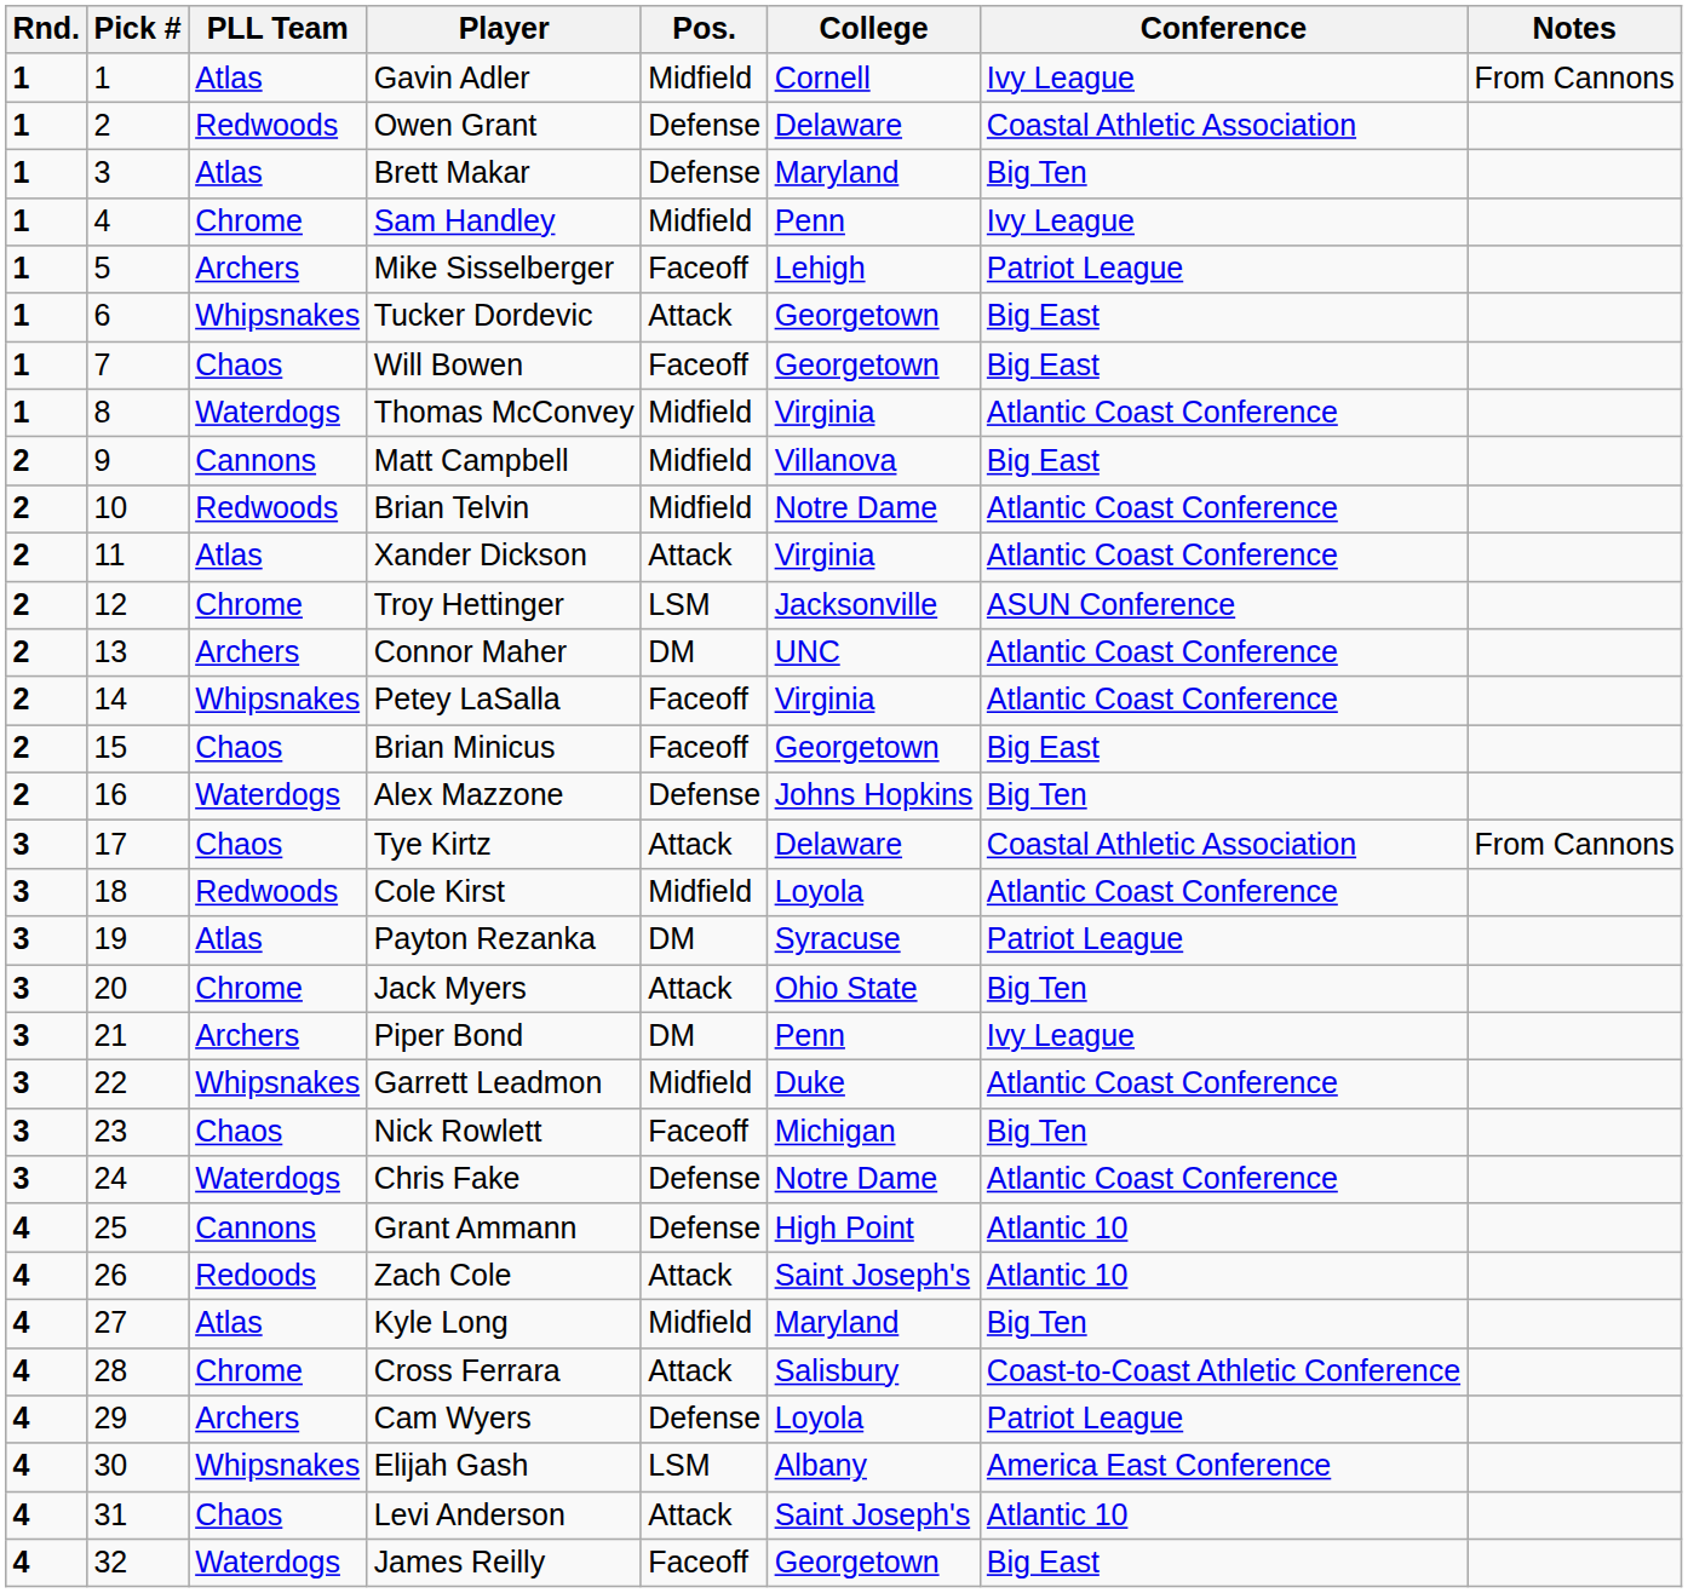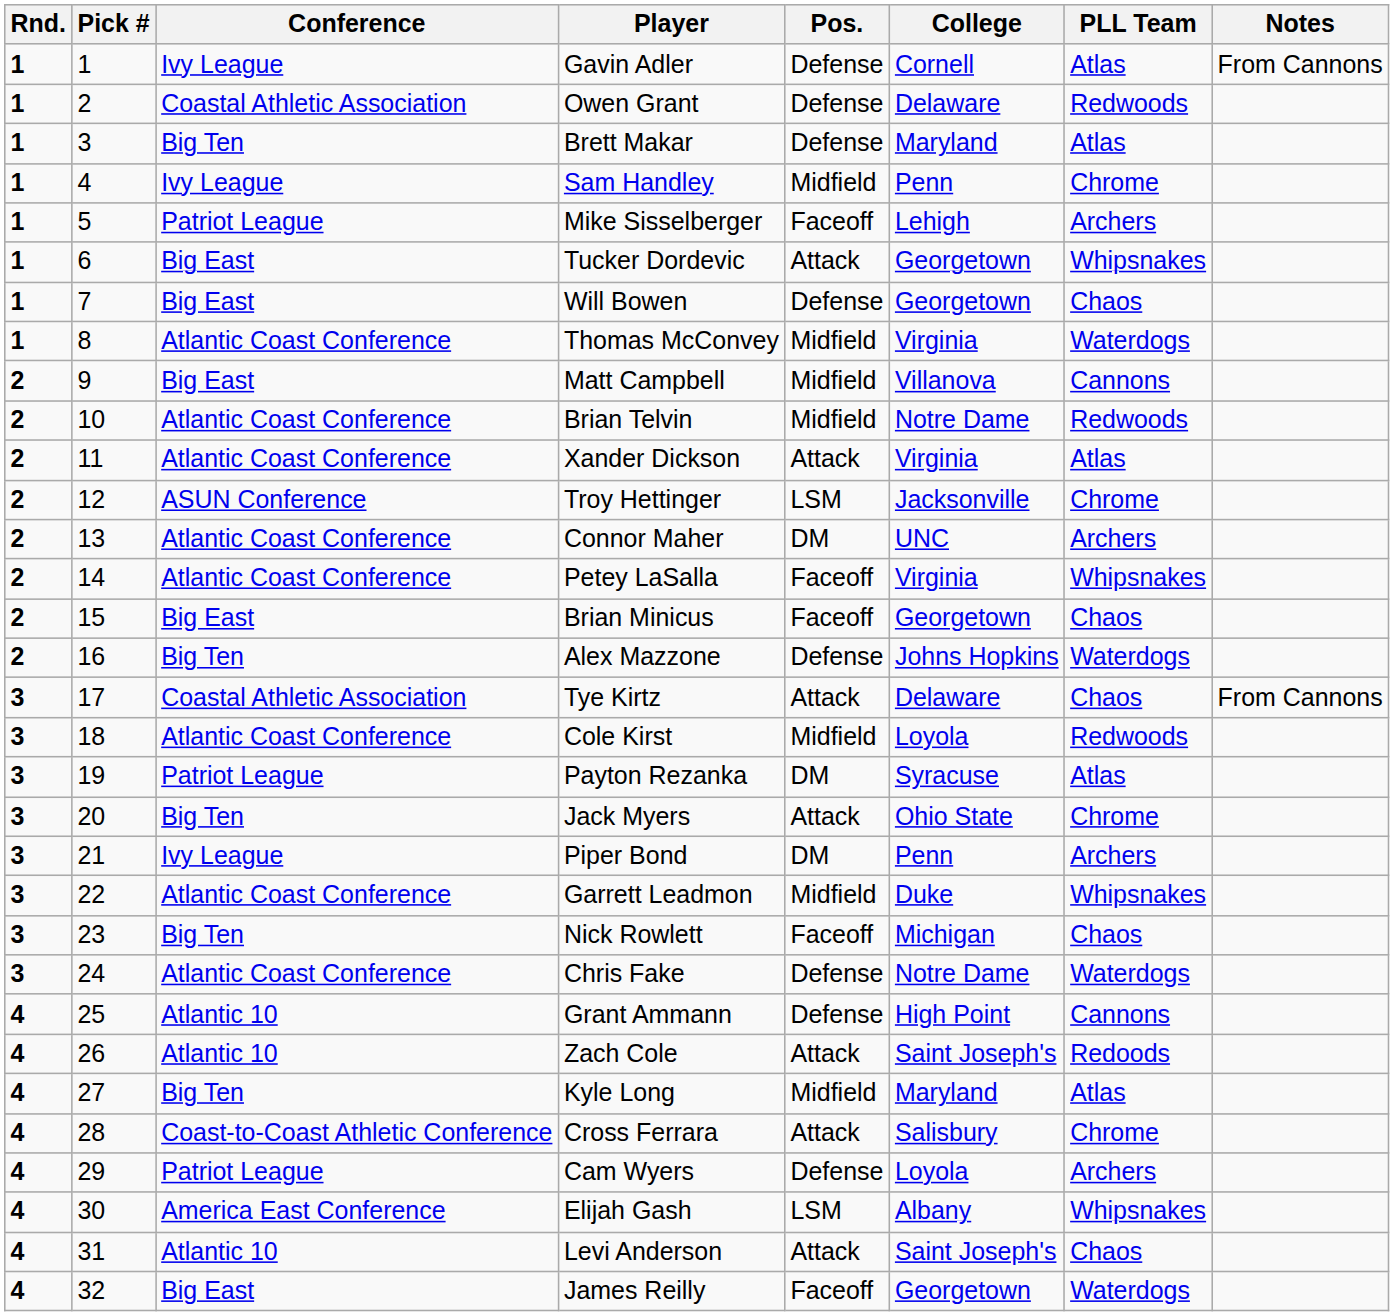 <table class="wikitable">
 <tr>
 <th>Rnd.</th>
 <th>Pick #</th>
-<th>PLL Team</th>
+<th>Conference</th>
 <th>Player</th>
 <th>Pos.</th>
 <th>College</th>
-<th>Conference</th>
+<th>PLL Team</th>
 <th>Notes</th>
 </tr>
 <tr>
 <td><strong>1</strong></td>
 <td>1</td>
+<td><a href='#'>Ivy League</a></td>
+<td>Gavin Adler</td>
+<td>Defense</td>
+<td><a href='#'>Cornell</a></td>
 <td><a href='#'>Atlas</a></td>
-<td>Gavin Adler</td>
-<td>Midfield</td>
-<td><a href='#'>Cornell</a></td>
-<td><a href='#'>Ivy League</a></td>
 <td>From Cannons</td>
 </tr>
 <tr>
 <td><strong>1</strong></td>
 <td>2</td>
-<td><a href='#'>Redwoods</a></td>
+<td><a href='#'>Coastal Athletic Association</a></td>
 <td>Owen Grant</td>
 <td>Defense</td>
 <td><a href='#'>Delaware</a></td>
-<td><a href='#'>Coastal Athletic Association</a></td>
+<td><a href='#'>Redwoods</a></td>
 <td></td>
 </tr>
 <tr>
 <td><strong>1</strong></td>
 <td>3</td>
-<td><a href='#'>Atlas</a></td>
+<td><a href='#'>Big Ten</a></td>
 <td>Brett Makar</td>
 <td>Defense</td>
 <td><a href='#'>Maryland</a></td>
-<td><a href='#'>Big Ten</a></td>
+<td><a href='#'>Atlas</a></td>
 <td></td>
 </tr>
 <tr>
 <td><strong>1</strong></td>
 <td>4</td>
-<td><a href='#'>Chrome</a></td>
+<td><a href='#'>Ivy League</a></td>
 <td><a href='#'>Sam Handley</a></td>
 <td>Midfield</td>
 <td><a href='#'>Penn</a></td>
-<td><a href='#'>Ivy League</a></td>
+<td><a href='#'>Chrome</a></td>
 <td></td>
 </tr>
 <tr>
 <td><strong>1</strong></td>
 <td>5</td>
-<td><a href='#'>Archers</a></td>
+<td><a href='#'>Patriot League</a></td>
 <td>Mike Sisselberger</td>
 <td>Faceoff</td>
 <td><a href='#'>Lehigh</a></td>
-<td><a href='#'>Patriot League</a></td>
+<td><a href='#'>Archers</a></td>
 <td></td>
 </tr>
 <tr>
 <td><strong>1</strong></td>
 <td>6</td>
-<td><a href='#'>Whipsnakes</a></td>
+<td><a href='#'>Big East</a></td>
 <td>Tucker Dordevic</td>
 <td>Attack</td>
 <td><a href='#'>Georgetown</a></td>
-<td><a href='#'>Big East</a></td>
+<td><a href='#'>Whipsnakes</a></td>
 <td></td>
 </tr>
 <tr>
 <td><strong>1</strong></td>
 <td>7</td>
+<td><a href='#'>Big East</a></td>
+<td>Will Bowen</td>
+<td>Defense</td>
+<td><a href='#'>Georgetown</a></td>
 <td><a href='#'>Chaos</a></td>
-<td>Will Bowen</td>
-<td>Faceoff</td>
-<td><a href='#'>Georgetown</a></td>
-<td><a href='#'>Big East</a></td>
 <td></td>
 </tr>
 <tr>
 <td><strong>1</strong></td>
 <td>8</td>
-<td><a href='#'>Waterdogs</a></td>
+<td><a href='#'>Atlantic Coast Conference</a></td>
 <td>Thomas McConvey</td>
 <td>Midfield</td>
 <td><a href='#'>Virginia</a></td>
-<td><a href='#'>Atlantic Coast Conference</a></td>
+<td><a href='#'>Waterdogs</a></td>
 <td></td>
 </tr>
 <tr>
 <td><strong>2</strong></td>
 <td>9</td>
-<td><a href='#'>Cannons</a></td>
+<td><a href='#'>Big East</a></td>
 <td>Matt Campbell</td>
 <td>Midfield</td>
 <td><a href='#'>Villanova</a></td>
-<td><a href='#'>Big East</a></td>
+<td><a href='#'>Cannons</a></td>
 <td></td>
 </tr>
 <tr>
 <td><strong>2</strong></td>
 <td>10</td>
-<td><a href='#'>Redwoods</a></td>
+<td><a href='#'>Atlantic Coast Conference</a></td>
 <td>Brian Telvin</td>
 <td>Midfield</td>
 <td><a href='#'>Notre Dame</a></td>
-<td><a href='#'>Atlantic Coast Conference</a></td>
+<td><a href='#'>Redwoods</a></td>
 <td></td>
 </tr>
 <tr>
 <td><strong>2</strong></td>
 <td>11</td>
-<td><a href='#'>Atlas</a></td>
+<td><a href='#'>Atlantic Coast Conference</a></td>
 <td>Xander Dickson</td>
 <td>Attack</td>
 <td><a href='#'>Virginia</a></td>
-<td><a href='#'>Atlantic Coast Conference</a></td>
+<td><a href='#'>Atlas</a></td>
 <td></td>
 </tr>
 <tr>
 <td><strong>2</strong></td>
 <td>12</td>
-<td><a href='#'>Chrome</a></td>
+<td><a href='#'>ASUN Conference</a></td>
 <td>Troy Hettinger</td>
 <td>LSM</td>
 <td><a href='#'>Jacksonville</a></td>
-<td><a href='#'>ASUN Conference</a></td>
+<td><a href='#'>Chrome</a></td>
 <td></td>
 </tr>
 <tr>
 <td><strong>2</strong></td>
 <td>13</td>
-<td><a href='#'>Archers</a></td>
+<td><a href='#'>Atlantic Coast Conference</a></td>
 <td>Connor Maher</td>
 <td>DM</td>
 <td><a href='#'>UNC</a></td>
-<td><a href='#'>Atlantic Coast Conference</a></td>
+<td><a href='#'>Archers</a></td>
 <td></td>
 </tr>
 <tr>
 <td><strong>2</strong></td>
 <td>14</td>
-<td><a href='#'>Whipsnakes</a></td>
+<td><a href='#'>Atlantic Coast Conference</a></td>
 <td>Petey LaSalla</td>
 <td>Faceoff</td>
 <td><a href='#'>Virginia</a></td>
-<td><a href='#'>Atlantic Coast Conference</a></td>
+<td><a href='#'>Whipsnakes</a></td>
 <td></td>
 </tr>
 <tr>
 <td><strong>2</strong></td>
 <td>15</td>
-<td><a href='#'>Chaos</a></td>
+<td><a href='#'>Big East</a></td>
 <td>Brian Minicus</td>
 <td>Faceoff</td>
 <td><a href='#'>Georgetown</a></td>
-<td><a href='#'>Big East</a></td>
+<td><a href='#'>Chaos</a></td>
 <td></td>
 </tr>
 <tr>
 <td><strong>2</strong></td>
 <td>16</td>
-<td><a href='#'>Waterdogs</a></td>
+<td><a href='#'>Big Ten</a></td>
 <td>Alex Mazzone</td>
 <td>Defense</td>
 <td><a href='#'>Johns Hopkins</a></td>
-<td><a href='#'>Big Ten</a></td>
+<td><a href='#'>Waterdogs</a></td>
 <td></td>
 </tr>
 <tr>
 <td><strong>3</strong></td>
 <td>17</td>
-<td><a href='#'>Chaos</a></td>
+<td><a href='#'>Coastal Athletic Association</a></td>
 <td>Tye Kirtz</td>
 <td>Attack</td>
 <td><a href='#'>Delaware</a></td>
-<td><a href='#'>Coastal Athletic Association</a></td>
+<td><a href='#'>Chaos</a></td>
 <td>From Cannons</td>
 </tr>
 <tr>
 <td><strong>3</strong></td>
 <td>18</td>
-<td><a href='#'>Redwoods</a></td>
+<td><a href='#'>Atlantic Coast Conference</a></td>
 <td>Cole Kirst</td>
 <td>Midfield</td>
 <td><a href='#'>Loyola</a></td>
-<td><a href='#'>Atlantic Coast Conference</a></td>
+<td><a href='#'>Redwoods</a></td>
 <td></td>
 </tr>
 <tr>
 <td><strong>3</strong></td>
 <td>19</td>
-<td><a href='#'>Atlas</a></td>
+<td><a href='#'>Patriot League</a></td>
 <td>Payton Rezanka</td>
 <td>DM</td>
 <td><a href='#'>Syracuse</a></td>
-<td><a href='#'>Patriot League</a></td>
+<td><a href='#'>Atlas</a></td>
 <td></td>
 </tr>
 <tr>
 <td><strong>3</strong></td>
 <td>20</td>
-<td><a href='#'>Chrome</a></td>
+<td><a href='#'>Big Ten</a></td>
 <td>Jack Myers</td>
 <td>Attack</td>
 <td><a href='#'>Ohio State</a></td>
-<td><a href='#'>Big Ten</a></td>
+<td><a href='#'>Chrome</a></td>
 <td></td>
 </tr>
 <tr>
 <td><strong>3</strong></td>
 <td>21</td>
-<td><a href='#'>Archers</a></td>
+<td><a href='#'>Ivy League</a></td>
 <td>Piper Bond</td>
 <td>DM</td>
 <td><a href='#'>Penn</a></td>
-<td><a href='#'>Ivy League</a></td>
+<td><a href='#'>Archers</a></td>
 <td></td>
 </tr>
 <tr>
 <td><strong>3</strong></td>
 <td>22</td>
-<td><a href='#'>Whipsnakes</a></td>
+<td><a href='#'>Atlantic Coast Conference</a></td>
 <td>Garrett Leadmon</td>
 <td>Midfield</td>
 <td><a href='#'>Duke</a></td>
-<td><a href='#'>Atlantic Coast Conference</a></td>
+<td><a href='#'>Whipsnakes</a></td>
 <td></td>
 </tr>
 <tr>
 <td><strong>3</strong></td>
 <td>23</td>
-<td><a href='#'>Chaos</a></td>
+<td><a href='#'>Big Ten</a></td>
 <td>Nick Rowlett</td>
 <td>Faceoff</td>
 <td><a href='#'>Michigan</a></td>
-<td><a href='#'>Big Ten</a></td>
+<td><a href='#'>Chaos</a></td>
 <td></td>
 </tr>
 <tr>
 <td><strong>3</strong></td>
 <td>24</td>
-<td><a href='#'>Waterdogs</a></td>
+<td><a href='#'>Atlantic Coast Conference</a></td>
 <td>Chris Fake</td>
 <td>Defense</td>
 <td><a href='#'>Notre Dame</a></td>
-<td><a href='#'>Atlantic Coast Conference</a></td>
+<td><a href='#'>Waterdogs</a></td>
 <td></td>
 </tr>
 <tr>
 <td><strong>4</strong></td>
 <td>25</td>
-<td><a href='#'>Cannons</a></td>
+<td><a href='#'>Atlantic 10</a></td>
 <td>Grant Ammann</td>
 <td>Defense</td>
 <td><a href='#'>High Point</a></td>
-<td><a href='#'>Atlantic 10</a></td>
+<td><a href='#'>Cannons</a></td>
 <td></td>
 </tr>
 <tr>
 <td><strong>4</strong></td>
 <td>26</td>
-<td><a href='#'>Redoods</a></td>
+<td><a href='#'>Atlantic 10</a></td>
 <td>Zach Cole</td>
 <td>Attack</td>
 <td><a href='#'>Saint Joseph's</a></td>
-<td><a href='#'>Atlantic 10</a></td>
+<td><a href='#'>Redoods</a></td>
 <td></td>
 </tr>
 <tr>
 <td><strong>4</strong></td>
 <td>27</td>
-<td><a href='#'>Atlas</a></td>
+<td><a href='#'>Big Ten</a></td>
 <td>Kyle Long</td>
 <td>Midfield</td>
 <td><a href='#'>Maryland</a></td>
-<td><a href='#'>Big Ten</a></td>
+<td><a href='#'>Atlas</a></td>
 <td></td>
 </tr>
 <tr>
 <td><strong>4</strong></td>
 <td>28</td>
-<td><a href='#'>Chrome</a></td>
+<td><a href='#'>Coast-to-Coast Athletic Conference</a></td>
 <td>Cross Ferrara</td>
 <td>Attack</td>
 <td><a href='#'>Salisbury</a></td>
-<td><a href='#'>Coast-to-Coast Athletic Conference</a></td>
+<td><a href='#'>Chrome</a></td>
 <td></td>
 </tr>
 <tr>
 <td><strong>4</strong></td>
 <td>29</td>
-<td><a href='#'>Archers</a></td>
+<td><a href='#'>Patriot League</a></td>
 <td>Cam Wyers</td>
 <td>Defense</td>
 <td><a href='#'>Loyola</a></td>
-<td><a href='#'>Patriot League</a></td>
+<td><a href='#'>Archers</a></td>
 <td></td>
 </tr>
 <tr>
 <td><strong>4</strong></td>
 <td>30</td>
-<td><a href='#'>Whipsnakes</a></td>
+<td><a href='#'>America East Conference</a></td>
 <td>Elijah Gash</td>
 <td>LSM</td>
 <td><a href='#'>Albany</a></td>
-<td><a href='#'>America East Conference</a></td>
+<td><a href='#'>Whipsnakes</a></td>
 <td></td>
 </tr>
 <tr>
 <td><strong>4</strong></td>
 <td>31</td>
-<td><a href='#'>Chaos</a></td>
+<td><a href='#'>Atlantic 10</a></td>
 <td>Levi Anderson</td>
 <td>Attack</td>
 <td><a href='#'>Saint Joseph's</a></td>
-<td><a href='#'>Atlantic 10</a></td>
+<td><a href='#'>Chaos</a></td>
 <td></td>
 </tr>
 <tr>
 <td><strong>4</strong></td>
 <td>32</td>
-<td><a href='#'>Waterdogs</a></td>
+<td><a href='#'>Big East</a></td>
 <td>James Reilly</td>
 <td>Faceoff</td>
 <td><a href='#'>Georgetown</a></td>
-<td><a href='#'>Big East</a></td>
+<td><a href='#'>Waterdogs</a></td>
 <td></td>
 </tr>
 </table>
